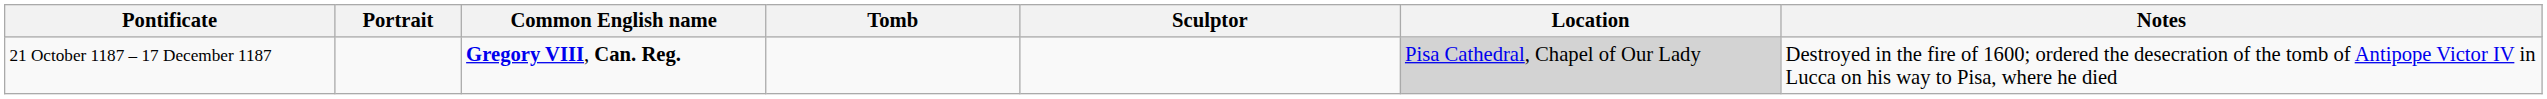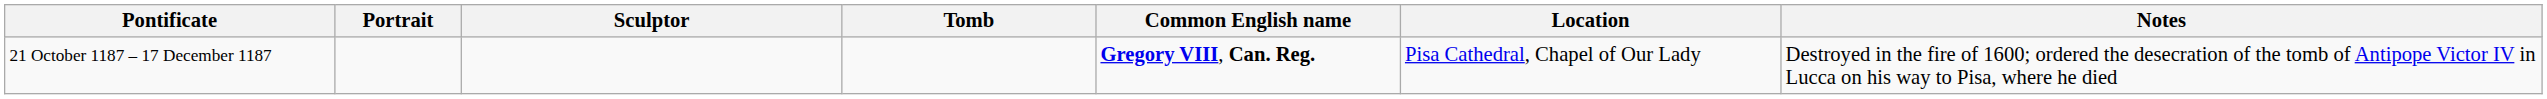 <table class=wikitable>
 <tr>
 <th width="13%">Pontificate</th>
 <th width="5%">Portrait</th>
+<th width="15%">Sculptor</th>
+<th width="10%">Tomb</th>
 <th width="12%">Common English name</th>
-<th width="10%">Tomb</th>
-<th width="15%">Sculptor</th>
 <th width="15%">Location</th>
 <th width="30%">Notes</th>
 </tr>
 <tr valign="top">
 <td><small>21 October 1187 – 17 December 1187</small></td>
 <td></td>
-<td><strong><a href='#'>Gregory VIII</a></strong>, <strong>Can. Reg.</strong></td>
 <td></td>
 <td></td>
-<td style="background: lightgrey;"><a href='#'>Pisa Cathedral</a>, Chapel of Our Lady</td>
+<td><strong><a href='#'>Gregory VIII</a></strong>, <strong>Can. Reg.</strong></td>
+<td><a href='#'>Pisa Cathedral</a>, Chapel of Our Lady</td>
 <td>Destroyed in the fire of 1600; ordered the desecration of the tomb of <a href='#'>Antipope Victor IV</a> in Lucca on his way to Pisa, where he died</td>
 </tr>
 </table>
